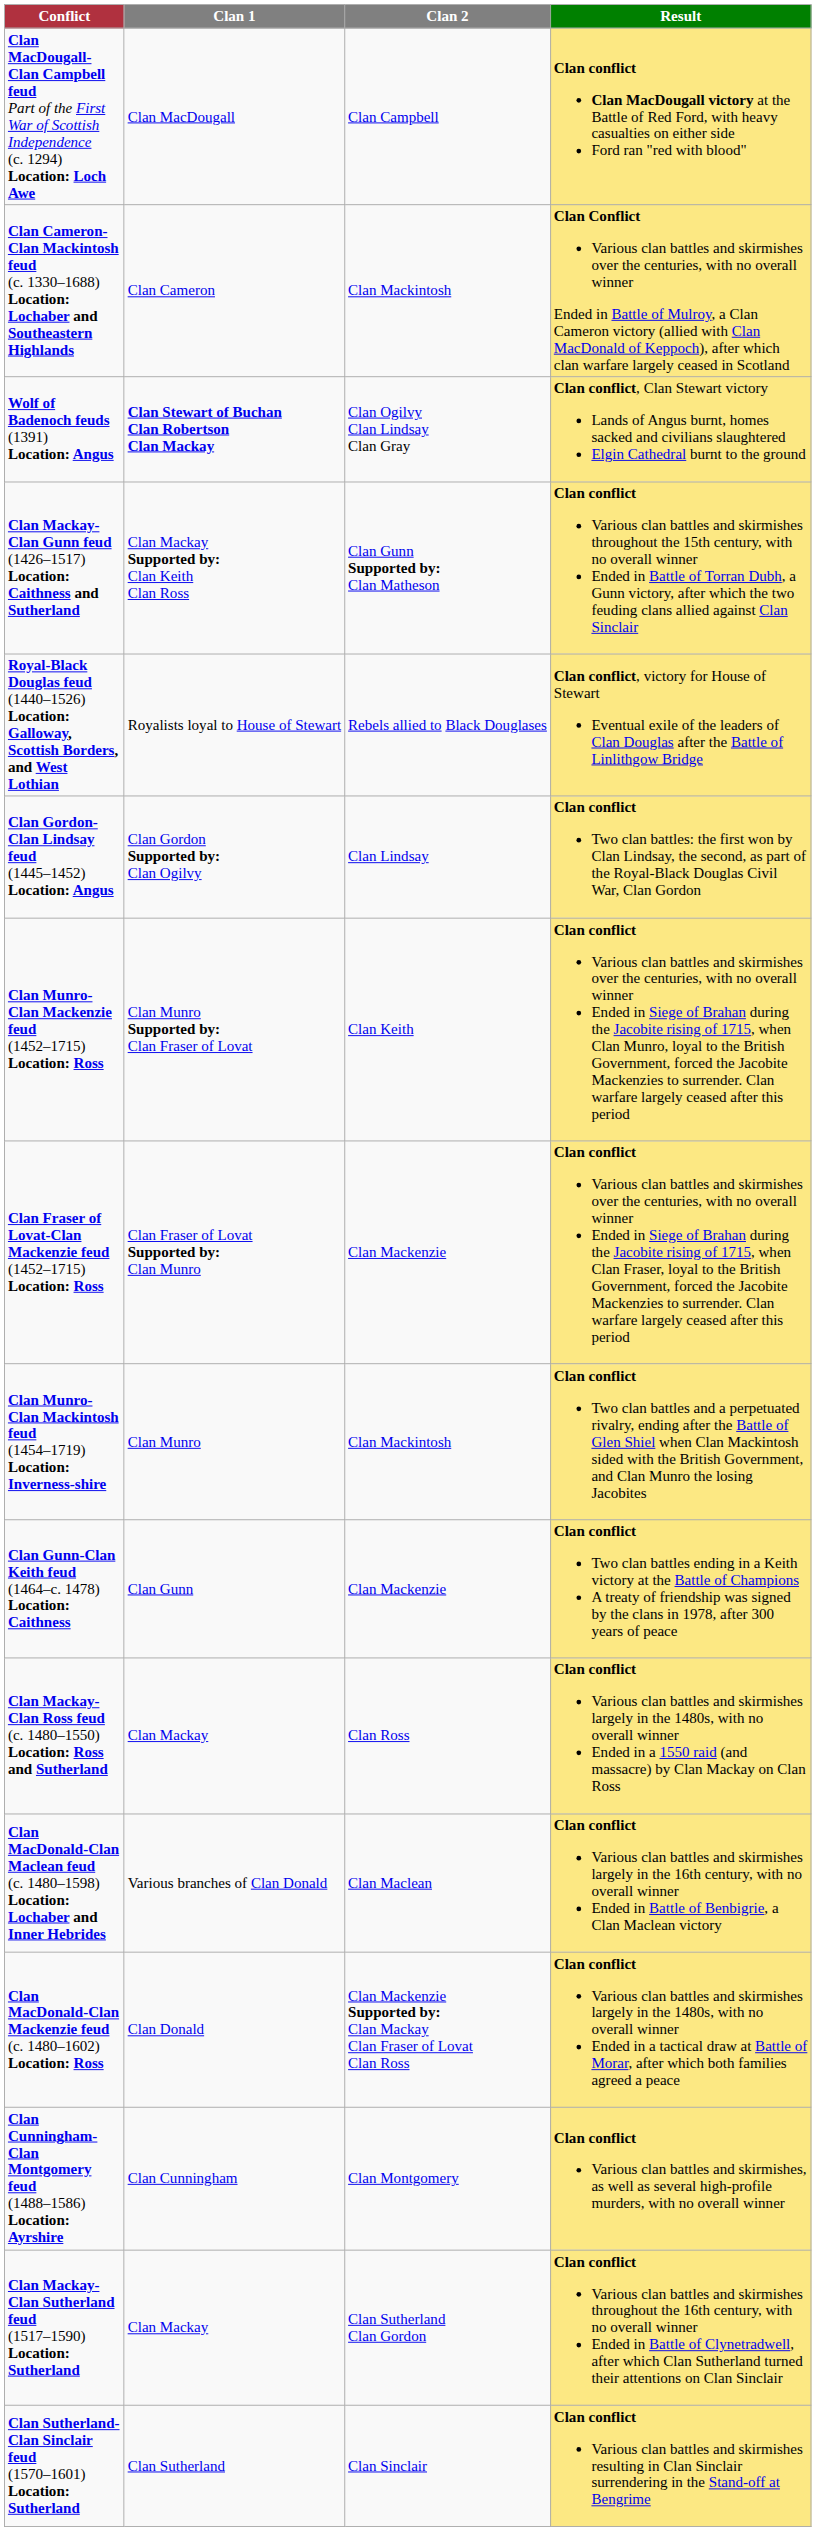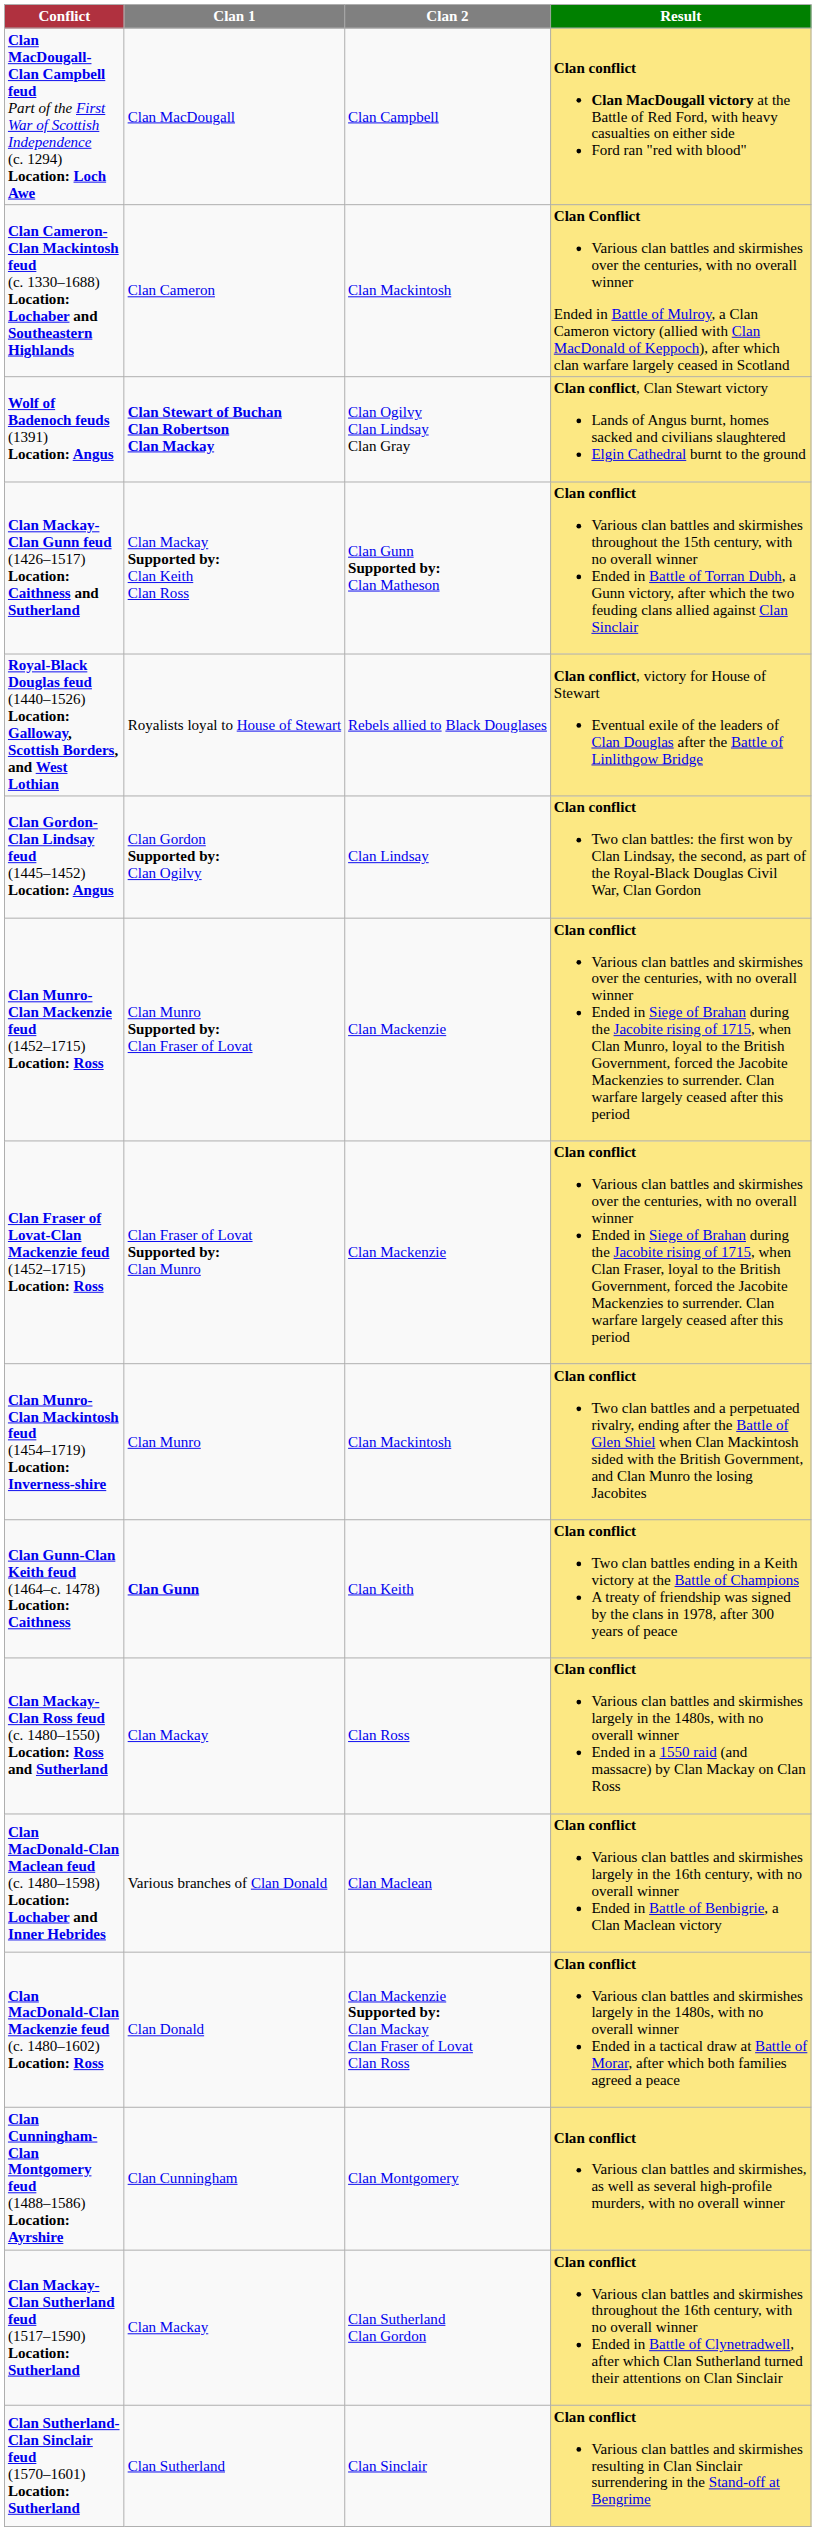 <table class="wikitable">
 <tr>
 <th style="color: white; background:#b0313f; width:120px;">Conflict</th>
 <th style="color: white; background:gray;">Clan 1</th>
 <th style="color: white; background:gray;">Clan 2</th>
 <th style="color: white; background:green; width:270px;">Result</th>
 </tr>
 <tr>
 <td><a href='#'><strong>Clan MacDougall-Clan Campbell feud</strong></a><br><em>Part of the <a href='#'>First War of Scottish Independence</a></em><br>(c. 1294)<br><strong>Location: <a href='#'>Loch Awe</a></strong></td>
 <td> <a href='#'>Clan MacDougall</a></td>
 <td> <a href='#'>Clan Campbell</a></td>
 <td style="Background:#FCE883"><strong>Clan conflict</strong><br><ul><li><strong>Clan MacDougall victory</strong> at the Battle of Red Ford, with heavy casualties on either side</li><li>Ford ran "red with blood"</li></ul></td>
 </tr>
 <tr>
 <td><a href='#'><strong>Clan Cameron-Clan Mackintosh feud</strong></a><br>(c. 1330–1688)<br><strong>Location: <a href='#'>Lochaber</a> and <a href='#'>Southeastern Highlands</a></strong></td>
 <td> <a href='#'>Clan Cameron</a></td>
 <td> <a href='#'>Clan Mackintosh</a></td>
 <td style="Background:#FCE883"><strong>Clan Conflict</strong><br><ul><li>Various clan battles and skirmishes over the centuries, with no overall winner</li></ul>Ended in <a href='#'>Battle of Mulroy</a>, a Clan Cameron victory (allied with <a href='#'>Clan MacDonald of Keppoch</a>), after which clan warfare largely ceased in Scotland</td>
 </tr>
 <tr>
 <td><a href='#'><strong>Wolf of Badenoch feuds</strong></a><br>(1391)<br><strong>Location: <a href='#'>Angus</a></strong></td>
 <td><strong> <a href='#'>Clan Stewart of Buchan</a><br> <a href='#'>Clan Robertson</a><br> <a href='#'>Clan Mackay</a></strong></td>
 <td> <a href='#'>Clan Ogilvy</a><br> <a href='#'>Clan Lindsay</a><br>Clan Gray</td>
 <td style="Background:#FCE883"><strong>Clan conflict</strong>, Clan Stewart victory<br><ul><li>Lands of Angus burnt, homes sacked and civilians slaughtered</li><li><a href='#'>Elgin Cathedral</a> burnt to the ground</li></ul></td>
 </tr>
 <tr>
 <td><strong><a href='#'>Clan Mackay-Clan Gunn feud</a></strong><br>(1426–1517)<br><strong>Location: <a href='#'>Caithness</a> and <a href='#'>Sutherland</a></strong></td>
 <td> <a href='#'>Clan Mackay</a><br><strong>Supported by:</strong><br> <a href='#'>Clan Keith</a><br> <a href='#'>Clan Ross</a></td>
 <td> <a href='#'>Clan Gunn</a><br><strong>Supported by:</strong><br> <a href='#'>Clan Matheson</a></td>
 <td style="Background:#FCE883"><strong>Clan conflict</strong><br><ul><li>Various clan battles and skirmishes throughout the 15th century, with no overall winner</li><li>Ended in <a href='#'>Battle of Torran Dubh</a>, a Gunn victory, after which the two feuding clans allied against <a href='#'>Clan Sinclair</a></li></ul></td>
 </tr>
 <tr>
 <td><strong><a href='#'>Royal-Black Douglas feud</a></strong><br>(1440–1526)<br><strong>Location: <a href='#'>Galloway</a>, <a href='#'>Scottish Borders</a>, and <a href='#'>West Lothian</a></strong></td>
 <td> Royalists loyal to <a href='#'>House of Stewart</a></td>
 <td> <a href='#'>Rebels allied to</a> <a href='#'>Black Douglases</a></td>
 <td style="background:#FCE883"><strong>Clan conflict</strong>, victory for House of Stewart<br><ul><li>Eventual exile of the leaders of <a href='#'>Clan Douglas</a> after the <a href='#'>Battle of Linlithgow Bridge</a></li></ul></td>
 </tr>
 <tr>
 <td><strong><a href='#'>Clan Gordon-Clan Lindsay feud</a></strong><br>(1445–1452)<br><strong>Location: <a href='#'>Angus</a></strong></td>
 <td> <a href='#'>Clan Gordon</a><br><strong>Supported by:</strong><br> <a href='#'>Clan Ogilvy</a></td>
 <td> <a href='#'>Clan Lindsay</a></td>
 <td style="Background:#FCE883"><strong>Clan conflict</strong><br><ul><li>Two clan battles: the first won by Clan Lindsay, the second, as part of the Royal-Black Douglas Civil War, Clan Gordon</li></ul></td>
 </tr>
 <tr>
 <td><strong><a href='#'>Clan Munro-Clan Mackenzie feud</a></strong><br>(1452–1715)<br><strong>Location: <a href='#'>Ross</a></strong></td>
 <td> <a href='#'>Clan Munro</a><br><strong>Supported by:</strong><br> <a href='#'>Clan Fraser of Lovat</a></td>
-<td> <a href='#'>Clan Keith</a></td>
+<td> <a href='#'>Clan Mackenzie</a></td>
 <td style="Background:#FCE883"><strong>Clan conflict</strong><br><ul><li>Various clan battles and skirmishes over the centuries, with no overall winner</li><li>Ended in <a href='#'>Siege of Brahan</a> during the <a href='#'>Jacobite rising of 1715</a>, when Clan Munro, loyal to the British Government, forced the Jacobite Mackenzies to surrender. Clan warfare largely ceased after this period</li></ul></td>
 </tr>
 <tr>
 <td><strong><a href='#'>Clan Fraser of Lovat-Clan Mackenzie feud</a></strong><br>(1452–1715)<br><strong>Location: <a href='#'>Ross</a></strong></td>
 <td> <a href='#'>Clan Fraser of Lovat</a><br><strong>Supported by:</strong><br> <a href='#'>Clan Munro</a></td>
 <td> <a href='#'>Clan Mackenzie</a></td>
 <td style="Background:#FCE883"><strong>Clan conflict</strong><br><ul><li>Various clan battles and skirmishes over the centuries, with no overall winner</li><li>Ended in <a href='#'>Siege of Brahan</a> during the <a href='#'>Jacobite rising of 1715</a>, when Clan Fraser, loyal to the British Government, forced the Jacobite Mackenzies to surrender. Clan warfare largely ceased after this period</li></ul></td>
 </tr>
 <tr>
 <td><strong><a href='#'>Clan Munro-Clan Mackintosh feud</a></strong><br>(1454–1719)<br><strong>Location: <a href='#'>Inverness-shire</a></strong></td>
 <td> <a href='#'>Clan Munro</a></td>
 <td> <a href='#'>Clan Mackintosh</a></td>
 <td style="Background:#FCE883"><strong>Clan conflict</strong><br><ul><li>Two clan battles and a perpetuated rivalry, ending after the <a href='#'>Battle of Glen Shiel</a> when Clan Mackintosh sided with the British Government, and Clan Munro the losing Jacobites</li></ul></td>
 </tr>
 <tr>
 <td><strong><a href='#'>Clan Gunn-Clan Keith feud</a></strong><br>(1464–c. 1478)<br><strong>Location: <a href='#'>Caithness</a></strong></td>
-<td> <a href='#'>Clan Gunn</a></td>
-<td> <a href='#'>Clan Mackenzie</a></td>
+<td><strong> <a href='#'>Clan Gunn</a></strong></td>
+<td> <a href='#'>Clan Keith</a></td>
 <td style="Background:#FCE883"><strong>Clan conflict</strong><br><ul><li>Two clan battles ending in a Keith victory at the <a href='#'>Battle of Champions</a></li><li>A treaty of friendship was signed by the clans in 1978, after 300 years of peace</li></ul></td>
 </tr>
 <tr>
 <td><strong><a href='#'>Clan Mackay-Clan Ross feud</a></strong><br>(c. 1480–1550)<br><strong>Location: <a href='#'>Ross</a> and <a href='#'>Sutherland</a></strong></td>
 <td> <a href='#'>Clan Mackay</a></td>
 <td> <a href='#'>Clan Ross</a></td>
 <td style="Background:#FCE883"><strong>Clan conflict</strong><br><ul><li>Various clan battles and skirmishes largely in the 1480s, with no overall winner</li><li>Ended in a <a href='#'>1550 raid</a> (and massacre) by Clan Mackay on Clan Ross</li></ul></td>
 </tr>
 <tr>
 <td><strong><a href='#'>Clan MacDonald-Clan Maclean feud</a></strong><br>(c. 1480–1598)<br><strong>Location: <a href='#'>Lochaber</a> and <a href='#'>Inner Hebrides</a></strong></td>
 <td> Various branches of <a href='#'>Clan Donald</a></td>
 <td> <a href='#'>Clan Maclean</a></td>
 <td style="Background:#FCE883"><strong>Clan conflict</strong><br><ul><li>Various clan battles and skirmishes largely in the 16th century, with no overall winner</li><li>Ended in <a href='#'>Battle of Benbigrie</a>, a Clan Maclean victory</li></ul></td>
 </tr>
 <tr>
 <td><strong><a href='#'>Clan MacDonald-Clan Mackenzie feud</a></strong><br>(c. 1480–1602)<br><strong>Location: <a href='#'>Ross</a></strong></td>
 <td> <a href='#'>Clan Donald</a></td>
 <td> <a href='#'>Clan Mackenzie</a><br><strong>Supported by:</strong><br> <a href='#'>Clan Mackay</a><br> <a href='#'>Clan Fraser of Lovat</a><br> <a href='#'>Clan Ross</a></td>
 <td style="Background:#FCE883"><strong>Clan conflict</strong><br><ul><li>Various clan battles and skirmishes largely in the 1480s, with no overall winner</li><li>Ended in a tactical draw at <a href='#'>Battle of Morar</a>, after which both families agreed a peace</li></ul></td>
 </tr>
 <tr>
 <td><strong><a href='#'>Clan Cunningham-Clan Montgomery feud</a></strong><br>(1488–1586)<br><strong>Location: <a href='#'>Ayrshire</a></strong></td>
 <td> <a href='#'>Clan Cunningham</a></td>
 <td> <a href='#'>Clan Montgomery</a></td>
 <td style="Background:#FCE883"><strong>Clan conflict</strong><br><ul><li>Various clan battles and skirmishes, as well as several high-profile murders, with no overall winner</li></ul></td>
 </tr>
 <tr>
 <td><strong><a href='#'>Clan Mackay-Clan Sutherland feud</a></strong><br>(1517–1590)<br><strong>Location: <a href='#'>Sutherland</a></strong></td>
 <td> <a href='#'>Clan Mackay</a></td>
 <td> <a href='#'>Clan Sutherland</a><br> <a href='#'>Clan Gordon</a></td>
 <td style="Background:#FCE883"><strong>Clan conflict</strong><br><ul><li>Various clan battles and skirmishes throughout the 16th century, with no overall winner</li><li>Ended in <a href='#'>Battle of Clynetradwell</a>, after which Clan Sutherland turned their attentions on Clan Sinclair</li></ul></td>
 </tr>
 <tr>
 <td><strong><a href='#'>Clan Sutherland-Clan Sinclair feud</a></strong><br>(1570–1601)<br><strong>Location: <a href='#'>Sutherland</a></strong></td>
 <td> <a href='#'>Clan Sutherland</a></td>
 <td> <a href='#'>Clan Sinclair</a></td>
 <td style="Background:#FCE883"><strong>Clan conflict</strong><br><ul><li>Various clan battles and skirmishes resulting in Clan Sinclair surrendering in the <a href='#'>Stand-off at Bengrime</a></li></ul></td>
 </tr>
 </table>
